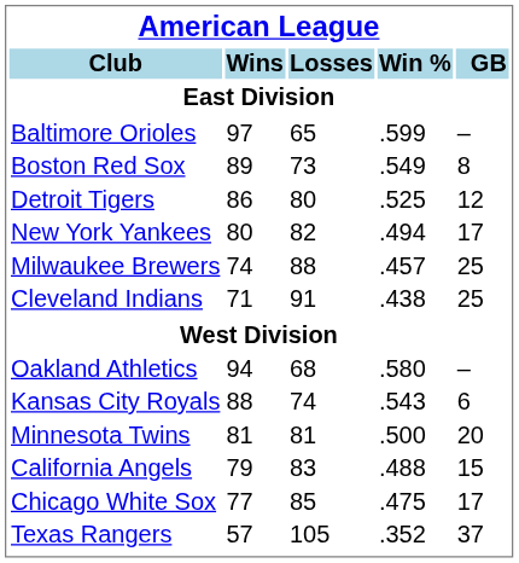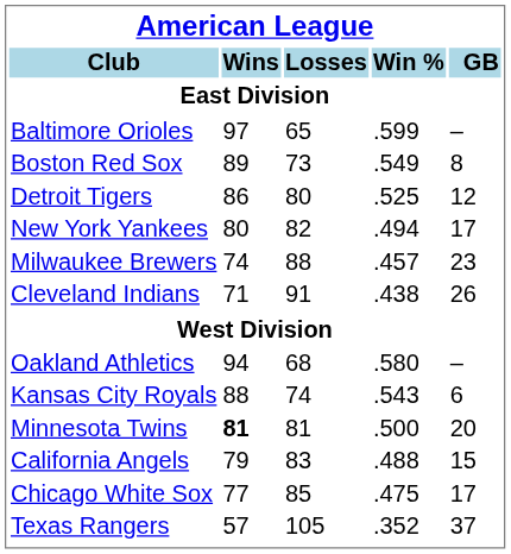 <table cellpadding="1" style="width:auto;border: 1px solid gray;">
 <tr align="center" style="font-size: larger;">
 <th colspan=5><a href='#'>American League</a></th>
 </tr>
 <tr style="background:lightblue;">
 <th>Club</th>
 <th>Wins</th>
 <th>Losses</th>
 <th>Win %</th>
 <th>  GB</th>
 </tr>
 <tr align="center" style="vertical-align: middle;" style="background:lightblue;">
 <th colspan=5>East Division</th>
 </tr>
 <tr>
 </tr>
 <tr>
 <td><a href='#'>Baltimore Orioles</a></td>
 <td>97</td>
 <td>65</td>
 <td>.599</td>
 <td>–</td>
 </tr>
 <tr>
 <td><a href='#'>Boston Red Sox</a></td>
 <td>89</td>
 <td>73</td>
 <td>.549</td>
 <td>8</td>
 </tr>
 <tr>
 <td><a href='#'>Detroit Tigers</a></td>
 <td>86</td>
 <td>80</td>
 <td>.525</td>
 <td>12</td>
 </tr>
 <tr>
 <td><a href='#'>New York Yankees</a></td>
 <td>80</td>
 <td>82</td>
 <td>.494</td>
 <td>17</td>
 </tr>
 <tr>
 <td><a href='#'>Milwaukee Brewers</a></td>
 <td>74</td>
 <td>88</td>
 <td>.457</td>
-<td>25</td>
+<td>23</td>
 </tr>
 <tr>
 <td><a href='#'>Cleveland Indians</a></td>
 <td>71</td>
 <td>91</td>
 <td>.438</td>
-<td>25</td>
+<td>26</td>
 </tr>
 <tr>
 </tr>
 <tr align="center" style="vertical-align: middle;" style="background:lightblue;">
 <th colspan=5>West Division</th>
 </tr>
 <tr>
 <td><a href='#'>Oakland Athletics</a></td>
 <td>94</td>
 <td>68</td>
 <td>.580</td>
 <td>–</td>
 </tr>
 <tr>
 <td><a href='#'>Kansas City Royals</a></td>
 <td>88</td>
 <td>74</td>
 <td>.543</td>
 <td>6</td>
 </tr>
 <tr>
 <td><a href='#'>Minnesota Twins</a></td>
-<td>81</td>
+<td><strong>81</strong></td>
 <td>81</td>
 <td>.500</td>
 <td>20</td>
 </tr>
 <tr>
 <td><a href='#'>California Angels</a></td>
 <td>79</td>
 <td>83</td>
 <td>.488</td>
 <td>15</td>
 </tr>
 <tr>
 <td><a href='#'>Chicago White Sox</a></td>
 <td>77</td>
 <td>85</td>
 <td>.475</td>
 <td>17</td>
 </tr>
 <tr>
 <td><a href='#'>Texas Rangers</a></td>
 <td>57</td>
 <td>105</td>
 <td>.352</td>
 <td>37</td>
 </tr>
 <tr>
 </tr>
 </table>
